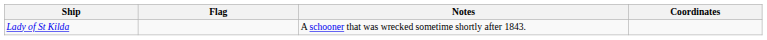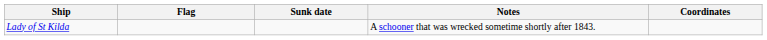 <table class="wikitable" style="width:100%" |>
 <tr>
 <th style="width:15%">Ship</th>
 <th style="width:18%">Flag</th>
+<th style="width:15%">Sunk date</th>
 <th style="width:37%">Notes</th>
 <th style="width:15%">Coordinates</th>
 </tr>
 <tr>
 <td><em><a href='#'>Lady of St Kilda</a></em></td>
 <td></td>
+<td></td>
 <td>A <a href='#'>schooner</a> that was wrecked sometime shortly after 1843.</td>
 <td></td>
 </tr>
 </table>
